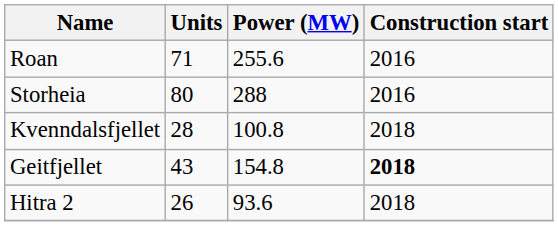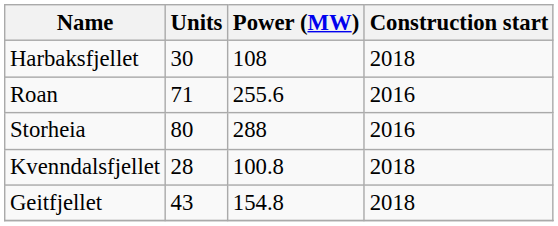 <table class="wikitable">
 <tr>
 <th>Name</th>
 <th>Units</th>
 <th>Power (<a href='#'>MW</a>)</th>
 <th>Construction start</th>
+</tr>
+<tr>
+<td>Harbaksfjellet</td>
+<td>30</td>
+<td>108</td>
+<td>2018</td>
 </tr>
 <tr>
 <td>Roan</td>
 <td>71</td>
 <td>255.6</td>
 <td>2016</td>
 </tr>
 <tr>
 <td>Storheia</td>
 <td>80</td>
 <td>288</td>
 <td>2016</td>
 </tr>
 <tr>
 <td>Kvenndalsfjellet</td>
 <td>28</td>
 <td>100.8</td>
 <td>2018</td>
 </tr>
 <tr>
 <td>Geitfjellet</td>
 <td>43</td>
 <td>154.8</td>
-<td><strong>2018</strong></td>
-</tr>
-<tr>
-<td>Hitra 2</td>
-<td>26</td>
-<td>93.6</td>
 <td>2018</td>
 </tr>
 <tr>
 </tr>
 </table>
